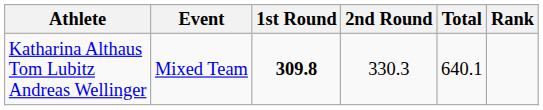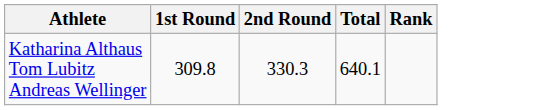 <table class="wikitable">
 <tr>
 <th>Athlete</th>
-<th>Event</th>
 <th>1st Round</th>
 <th>2nd Round</th>
 <th>Total</th>
 <th>Rank</th>
 </tr>
 <tr>
 <td><a href='#'>Katharina Althaus</a><br><a href='#'>Tom Lubitz</a><br><a href='#'>Andreas Wellinger</a></td>
-<td><a href='#'>Mixed Team</a></td>
-<td align="center"><strong>309.8</strong></td>
+<td align="center">309.8</td>
 <td align="center">330.3</td>
 <td align="center">640.1</td>
 <td align="center"></td>
 </tr>
 </table>
